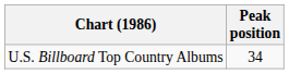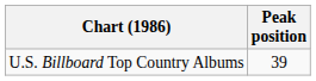 <table class="wikitable">
 <tr>
 <th>Chart (1986)</th>
 <th>Peak<br>position</th>
 </tr>
 <tr>
 <td>U.S. <em>Billboard</em> Top Country Albums</td>
-<td align="center">34</td>
+<td align="center">39</td>
 </tr>
 </table>
